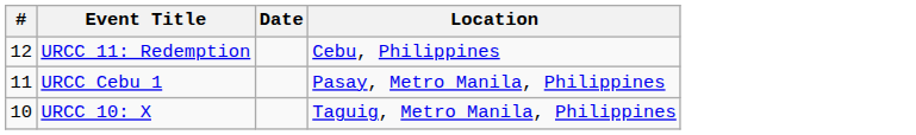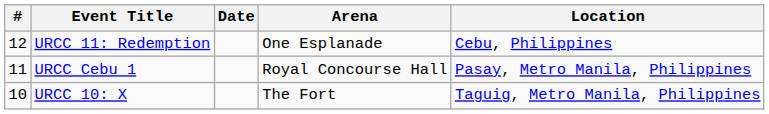 <table class="sortable wikitable succession-box" style="font-size:90%;">
 <tr>
 <th scope="col">#</th>
 <th scope="col">Event Title</th>
 <th scope="col">Date</th>
+<th scope="col">Arena</th>
 <th scope="col">Location</th>
 </tr>
 <tr>
 <td style="text-align:center">12</td>
 <td><a href='#'>URCC 11: Redemption</a></td>
 <td></td>
+<td>One Esplanade</td>
 <td><a href='#'>Cebu</a>, <a href='#'>Philippines</a></td>
 </tr>
 <tr>
 <td style="text-align:center">11</td>
 <td><a href='#'>URCC Cebu 1</a></td>
 <td></td>
+<td>Royal Concourse Hall</td>
 <td><a href='#'>Pasay</a>, <a href='#'>Metro Manila</a>, <a href='#'>Philippines</a></td>
 </tr>
 <tr>
 <td style="text-align:center">10</td>
 <td><a href='#'>URCC 10: X</a></td>
 <td></td>
+<td>The Fort</td>
 <td><a href='#'>Taguig</a>, <a href='#'>Metro Manila</a>, <a href='#'>Philippines</a></td>
 </tr>
 </table>
